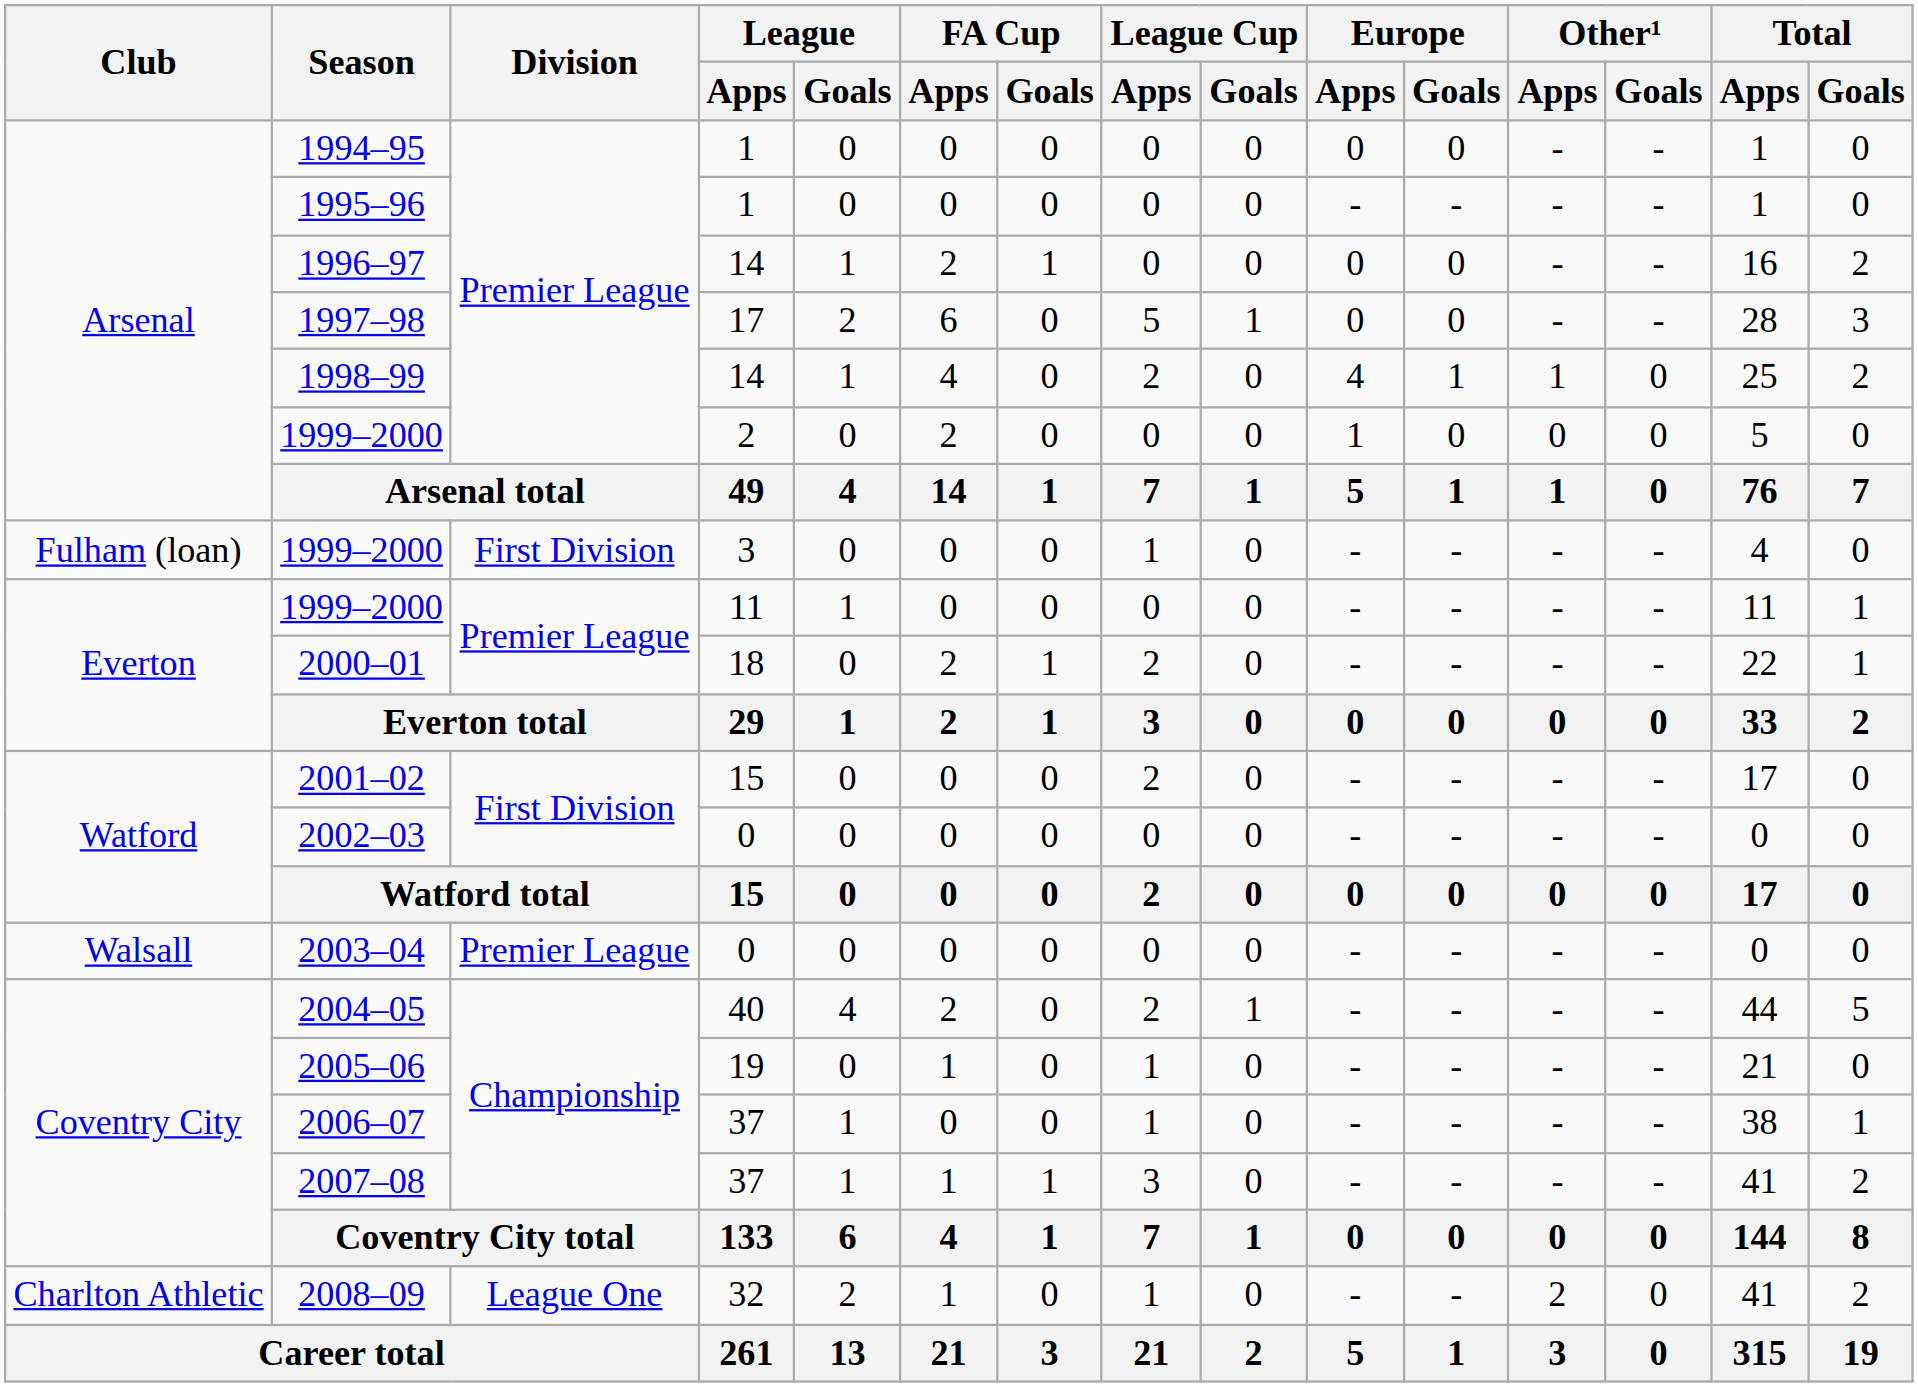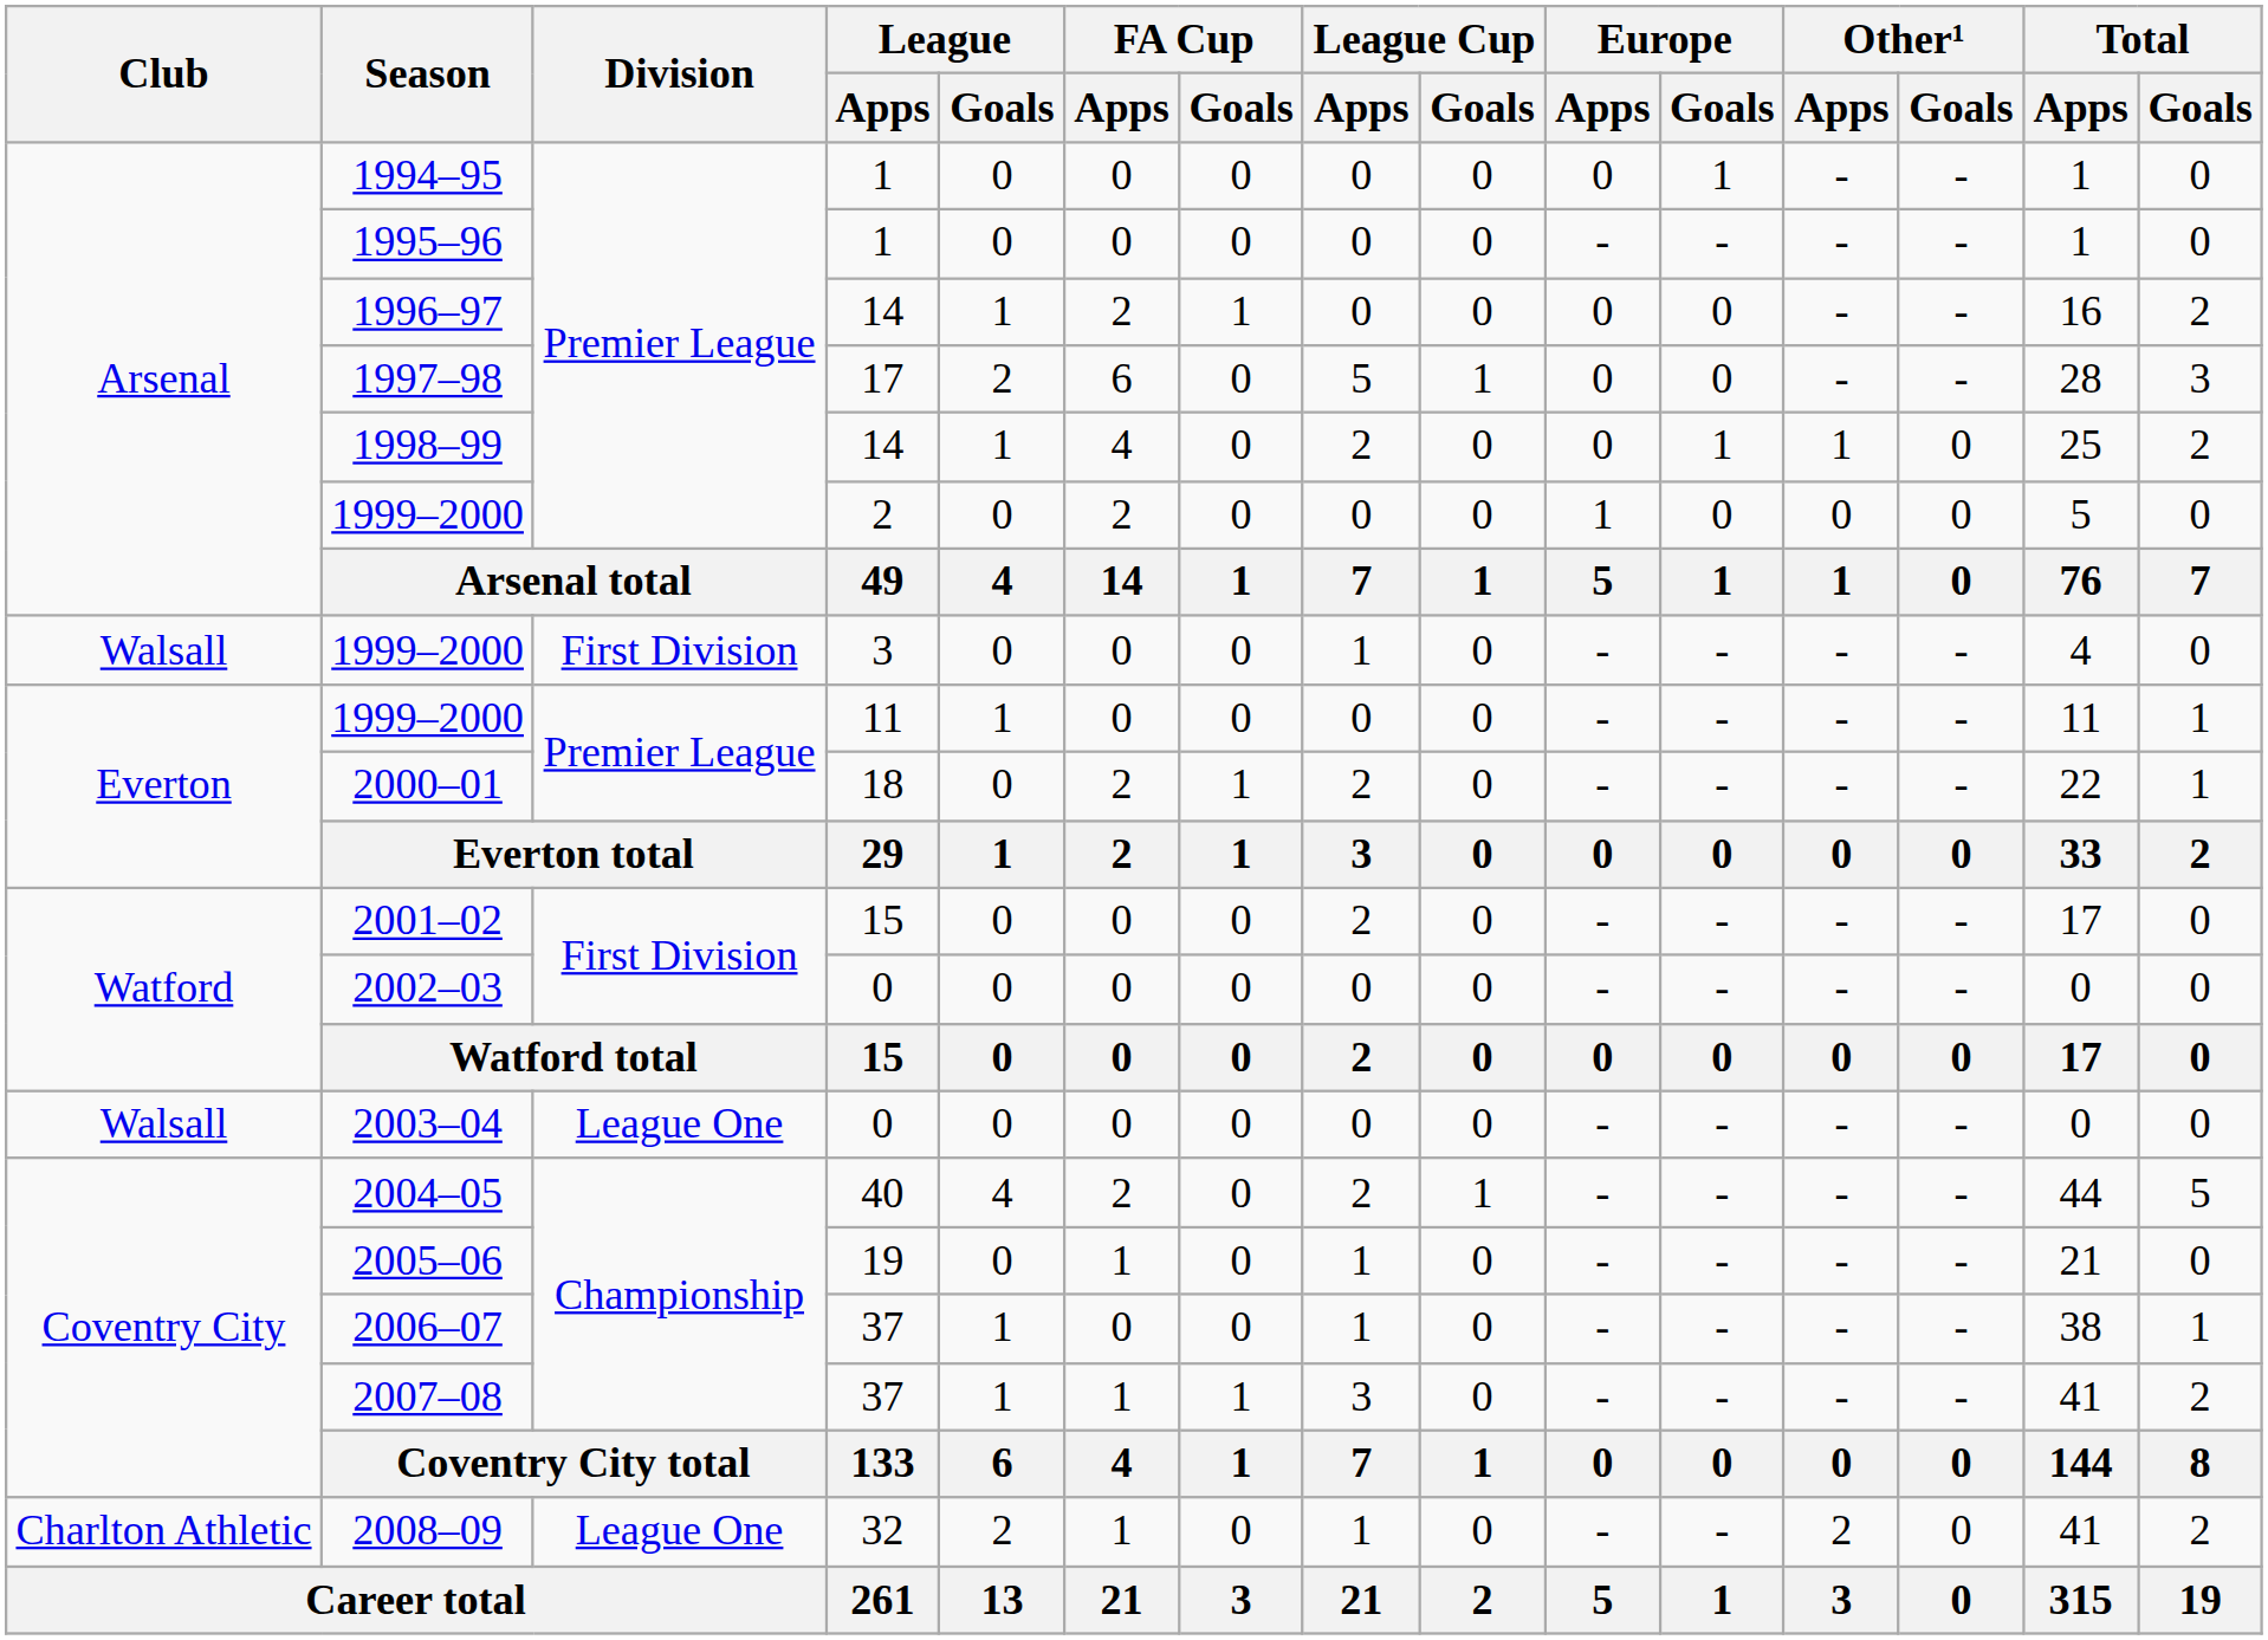 <table class="wikitable" style="text-align: center;">
 <tr>
 <th rowspan="2">Club</th>
 <th rowspan="2">Season</th>
 <th rowspan="2">Division</th>
 <th colspan="2">League</th>
 <th colspan="2">FA Cup</th>
 <th colspan="2">League Cup</th>
 <th colspan="2">Europe</th>
 <th colspan="2">Other¹</th>
 <th colspan="2">Total</th>
 </tr>
 <tr>
 <th>Apps</th>
 <th>Goals</th>
 <th>Apps</th>
 <th>Goals</th>
 <th>Apps</th>
 <th>Goals</th>
 <th>Apps</th>
 <th>Goals</th>
 <th>Apps</th>
 <th>Goals</th>
 <th>Apps</th>
 <th>Goals</th>
 </tr>
 <tr>
 <td rowspan="7"><a href='#'>Arsenal</a></td>
 <td><a href='#'>1994–95</a></td>
 <td rowspan="6"><a href='#'>Premier League</a></td>
 <td>1</td>
 <td>0</td>
 <td>0</td>
 <td>0</td>
 <td>0</td>
 <td>0</td>
 <td>0</td>
-<td>0</td>
+<td>1</td>
 <td>-</td>
 <td>-</td>
 <td>1</td>
 <td>0</td>
 </tr>
 <tr>
 <td><a href='#'>1995–96</a></td>
 <td>1</td>
 <td>0</td>
 <td>0</td>
 <td>0</td>
 <td>0</td>
 <td>0</td>
 <td>-</td>
 <td>-</td>
 <td>-</td>
 <td>-</td>
 <td>1</td>
 <td>0</td>
 </tr>
 <tr>
 <td><a href='#'>1996–97</a></td>
 <td>14</td>
 <td>1</td>
 <td>2</td>
 <td>1</td>
 <td>0</td>
 <td>0</td>
 <td>0</td>
 <td>0</td>
 <td>-</td>
 <td>-</td>
 <td>16</td>
 <td>2</td>
 </tr>
 <tr>
 <td><a href='#'>1997–98</a></td>
 <td>17</td>
 <td>2</td>
 <td>6</td>
 <td>0</td>
 <td>5</td>
 <td>1</td>
 <td>0</td>
 <td>0</td>
 <td>-</td>
 <td>-</td>
 <td>28</td>
 <td>3</td>
 </tr>
 <tr>
 <td><a href='#'>1998–99</a></td>
 <td>14</td>
 <td>1</td>
 <td>4</td>
 <td>0</td>
 <td>2</td>
 <td>0</td>
-<td>4</td>
+<td>0</td>
 <td>1</td>
 <td>1</td>
 <td>0</td>
 <td>25</td>
 <td>2</td>
 </tr>
 <tr>
 <td><a href='#'>1999–2000</a></td>
 <td>2</td>
 <td>0</td>
 <td>2</td>
 <td>0</td>
 <td>0</td>
 <td>0</td>
 <td>1</td>
 <td>0</td>
 <td>0</td>
 <td>0</td>
 <td>5</td>
 <td>0</td>
 </tr>
 <tr>
 <th colspan="2">Arsenal total</th>
 <th>49</th>
 <th>4</th>
 <th>14</th>
 <th>1</th>
 <th>7</th>
 <th>1</th>
 <th>5</th>
 <th>1</th>
 <th>1</th>
 <th>0</th>
 <th>76</th>
 <th>7</th>
 </tr>
 <tr>
-<td><a href='#'>Fulham</a> (loan)</td>
+<td rowspan="1"><a href='#'>Walsall</a></td>
 <td><a href='#'>1999–2000</a></td>
 <td><a href='#'>First Division</a></td>
 <td>3</td>
 <td>0</td>
 <td>0</td>
 <td>0</td>
 <td>1</td>
 <td>0</td>
 <td>-</td>
 <td>-</td>
 <td>-</td>
 <td>-</td>
 <td>4</td>
 <td>0</td>
 </tr>
 <tr>
 <td rowspan="3"><a href='#'>Everton</a></td>
 <td><a href='#'>1999–2000</a></td>
 <td rowspan="2"><a href='#'>Premier League</a></td>
 <td>11</td>
 <td>1</td>
 <td>0</td>
 <td>0</td>
 <td>0</td>
 <td>0</td>
 <td>-</td>
 <td>-</td>
 <td>-</td>
 <td>-</td>
 <td>11</td>
 <td>1</td>
 </tr>
 <tr>
 <td><a href='#'>2000–01</a></td>
 <td>18</td>
 <td>0</td>
 <td>2</td>
 <td>1</td>
 <td>2</td>
 <td>0</td>
 <td>-</td>
 <td>-</td>
 <td>-</td>
 <td>-</td>
 <td>22</td>
 <td>1</td>
 </tr>
 <tr>
 <th colspan="2">Everton total</th>
 <th>29</th>
 <th>1</th>
 <th>2</th>
 <th>1</th>
 <th>3</th>
 <th>0</th>
 <th>0</th>
 <th>0</th>
 <th>0</th>
 <th>0</th>
 <th>33</th>
 <th>2</th>
 </tr>
 <tr>
 <td rowspan="3"><a href='#'>Watford</a></td>
 <td><a href='#'>2001–02</a></td>
 <td rowspan="2"><a href='#'>First Division</a></td>
 <td>15</td>
 <td>0</td>
 <td>0</td>
 <td>0</td>
 <td>2</td>
 <td>0</td>
 <td>-</td>
 <td>-</td>
 <td>-</td>
 <td>-</td>
 <td>17</td>
 <td>0</td>
 </tr>
 <tr>
 <td><a href='#'>2002–03</a></td>
 <td>0</td>
 <td>0</td>
 <td>0</td>
 <td>0</td>
 <td>0</td>
 <td>0</td>
 <td>-</td>
 <td>-</td>
 <td>-</td>
 <td>-</td>
 <td>0</td>
 <td>0</td>
 </tr>
 <tr>
 <th colspan="2">Watford total</th>
 <th>15</th>
 <th>0</th>
 <th>0</th>
 <th>0</th>
 <th>2</th>
 <th>0</th>
 <th>0</th>
 <th>0</th>
 <th>0</th>
 <th>0</th>
 <th>17</th>
 <th>0</th>
 </tr>
 <tr>
 <td rowspan="1"><a href='#'>Walsall</a></td>
 <td><a href='#'>2003–04</a></td>
-<td rowspan="1"><a href='#'>Premier League</a></td>
+<td rowspan="1"><a href='#'>League One</a></td>
 <td>0</td>
 <td>0</td>
 <td>0</td>
 <td>0</td>
 <td>0</td>
 <td>0</td>
 <td>-</td>
 <td>-</td>
 <td>-</td>
 <td>-</td>
 <td>0</td>
 <td>0</td>
 </tr>
 <tr>
 <td rowspan="5"><a href='#'>Coventry City</a></td>
 <td><a href='#'>2004–05</a></td>
 <td rowspan="4"><a href='#'>Championship</a></td>
 <td>40</td>
 <td>4</td>
 <td>2</td>
 <td>0</td>
 <td>2</td>
 <td>1</td>
 <td>-</td>
 <td>-</td>
 <td>-</td>
 <td>-</td>
 <td>44</td>
 <td>5</td>
 </tr>
 <tr>
 <td><a href='#'>2005–06</a></td>
 <td>19</td>
 <td>0</td>
 <td>1</td>
 <td>0</td>
 <td>1</td>
 <td>0</td>
 <td>-</td>
 <td>-</td>
 <td>-</td>
 <td>-</td>
 <td>21</td>
 <td>0</td>
 </tr>
 <tr>
 <td><a href='#'>2006–07</a></td>
 <td>37</td>
 <td>1</td>
 <td>0</td>
 <td>0</td>
 <td>1</td>
 <td>0</td>
 <td>-</td>
 <td>-</td>
 <td>-</td>
 <td>-</td>
 <td>38</td>
 <td>1</td>
 </tr>
 <tr>
 <td><a href='#'>2007–08</a></td>
 <td>37</td>
 <td>1</td>
 <td>1</td>
 <td>1</td>
 <td>3</td>
 <td>0</td>
 <td>-</td>
 <td>-</td>
 <td>-</td>
 <td>-</td>
 <td>41</td>
 <td>2</td>
 </tr>
 <tr>
 <th colspan="2">Coventry City total</th>
 <th>133</th>
 <th>6</th>
 <th>4</th>
 <th>1</th>
 <th>7</th>
 <th>1</th>
 <th>0</th>
 <th>0</th>
 <th>0</th>
 <th>0</th>
 <th>144</th>
 <th>8</th>
 </tr>
 <tr>
 <td rowspan="1"><a href='#'>Charlton Athletic</a></td>
 <td><a href='#'>2008–09</a></td>
 <td rowspan="1"><a href='#'>League One</a></td>
 <td>32</td>
 <td>2</td>
 <td>1</td>
 <td>0</td>
 <td>1</td>
 <td>0</td>
 <td>-</td>
 <td>-</td>
 <td>2</td>
 <td>0</td>
 <td>41</td>
 <td>2</td>
 </tr>
 <tr>
 <th colspan="3">Career total</th>
 <th>261</th>
 <th>13</th>
 <th>21</th>
 <th>3</th>
 <th>21</th>
 <th>2</th>
 <th>5</th>
 <th>1</th>
 <th>3</th>
 <th>0</th>
 <th>315</th>
 <th>19</th>
 </tr>
 </table>
